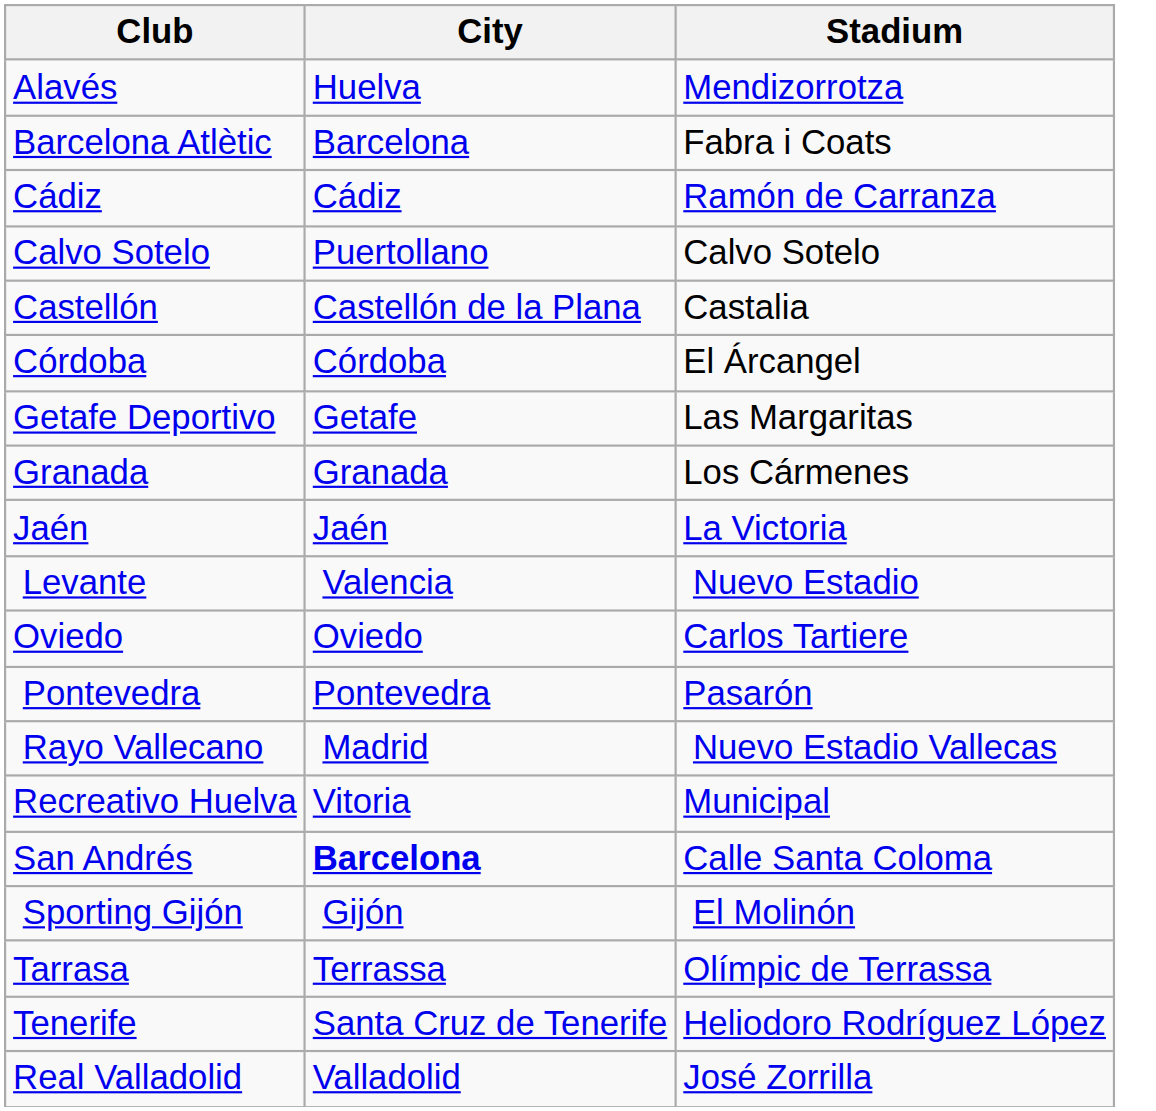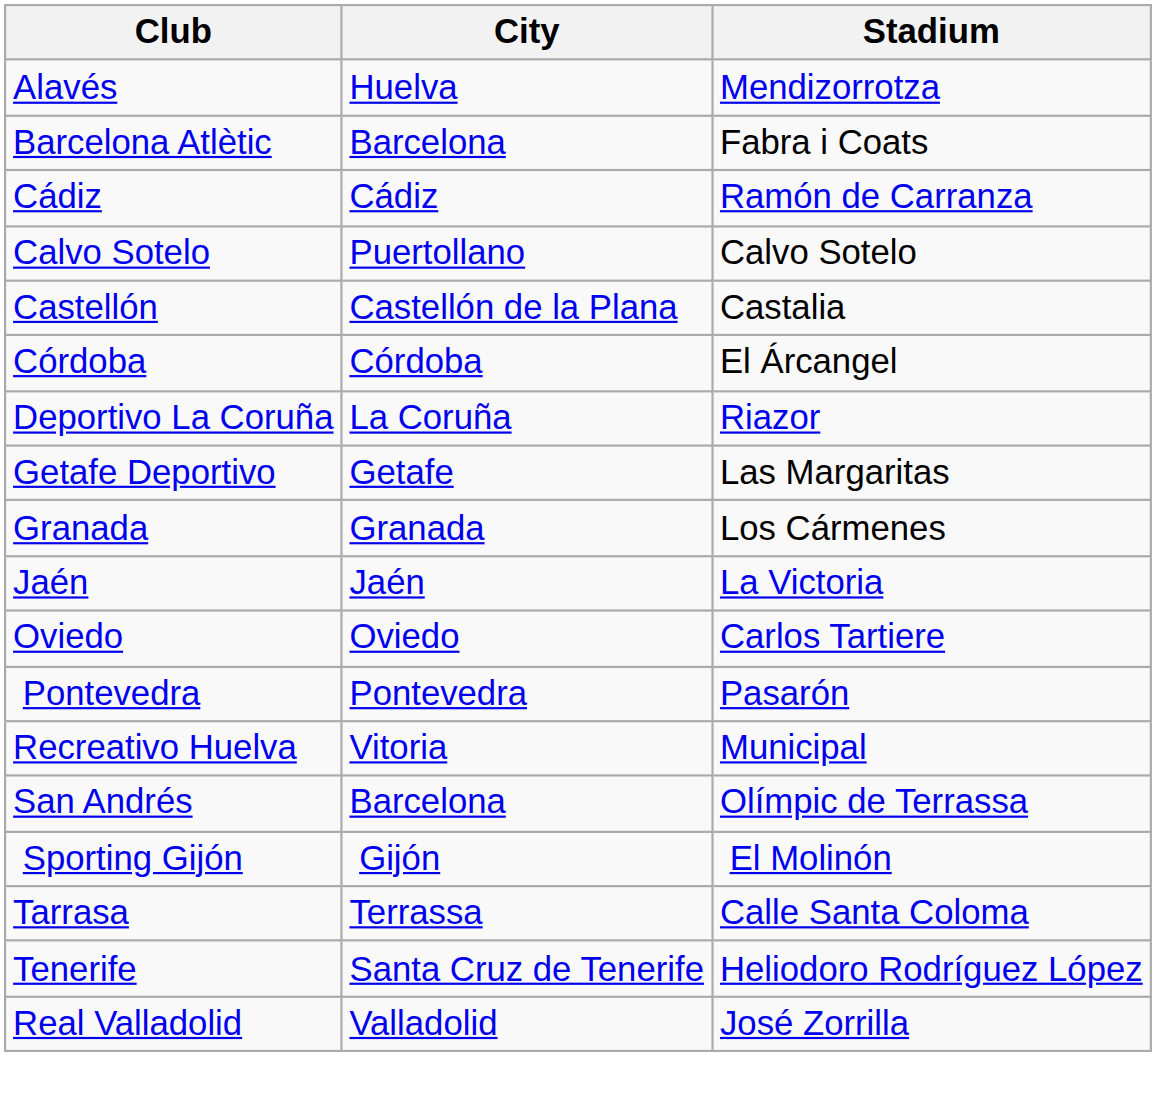 <table class="wikitable sortable" style="text-align: left;">
 <tr>
 <th>Club</th>
 <th>City</th>
 <th>Stadium</th>
 </tr>
 <tr>
 <td><a href='#'>Alavés</a></td>
 <td><a href='#'>Huelva</a></td>
 <td><a href='#'>Mendizorrotza</a></td>
 </tr>
 <tr>
 <td><a href='#'>Barcelona Atlètic</a></td>
 <td><a href='#'>Barcelona</a></td>
 <td>Fabra i Coats</td>
 </tr>
 <tr>
 <td><a href='#'>Cádiz</a></td>
 <td><a href='#'>Cádiz</a></td>
 <td><a href='#'>Ramón de Carranza</a></td>
 </tr>
 <tr>
 <td><a href='#'>Calvo Sotelo</a></td>
 <td><a href='#'>Puertollano</a></td>
 <td>Calvo Sotelo</td>
 </tr>
 <tr>
 <td><a href='#'>Castellón</a></td>
 <td><a href='#'>Castellón de la Plana</a></td>
 <td>Castalia</td>
 </tr>
 <tr>
 <td><a href='#'>Córdoba</a></td>
 <td><a href='#'>Córdoba</a></td>
 <td>El Árcangel</td>
 </tr>
 <tr>
+<td><a href='#'>Deportivo La Coruña</a></td>
+<td><a href='#'>La Coruña</a></td>
+<td><a href='#'>Riazor</a></td>
+</tr>
+<tr>
 <td><a href='#'>Getafe Deportivo</a></td>
 <td><a href='#'>Getafe</a></td>
 <td>Las Margaritas</td>
 </tr>
 <tr>
 <td><a href='#'>Granada</a></td>
 <td><a href='#'>Granada</a></td>
 <td>Los Cármenes</td>
 </tr>
 <tr>
 <td><a href='#'>Jaén</a></td>
 <td><a href='#'>Jaén</a></td>
 <td><a href='#'>La Victoria</a></td>
 </tr>
 <tr>
-<td> <a href='#'>Levante</a></td>
-<td> <a href='#'>Valencia</a></td>
-<td> <a href='#'>Nuevo Estadio</a></td>
-</tr>
-<tr>
 <td><a href='#'>Oviedo</a></td>
 <td><a href='#'>Oviedo</a></td>
 <td><a href='#'>Carlos Tartiere</a></td>
 </tr>
 <tr>
 <td> <a href='#'>Pontevedra</a></td>
 <td><a href='#'>Pontevedra</a></td>
 <td><a href='#'>Pasarón</a></td>
 </tr>
 <tr>
-<td> <a href='#'>Rayo Vallecano</a></td>
-<td> <a href='#'>Madrid</a></td>
-<td> <a href='#'>Nuevo Estadio Vallecas</a></td>
-</tr>
-<tr>
 <td><a href='#'>Recreativo Huelva</a></td>
 <td><a href='#'>Vitoria</a></td>
 <td><a href='#'>Municipal</a></td>
 </tr>
 <tr>
 <td><a href='#'>San Andrés</a></td>
-<td><strong><a href='#'>Barcelona</a></strong></td>
-<td><a href='#'>Calle Santa Coloma</a></td>
+<td><a href='#'>Barcelona</a></td>
+<td><a href='#'>Olímpic de Terrassa</a></td>
 </tr>
 <tr>
 <td> <a href='#'>Sporting Gijón</a></td>
 <td> <a href='#'>Gijón</a></td>
 <td> <a href='#'>El Molinón</a></td>
 </tr>
 <tr>
 <td><a href='#'>Tarrasa</a></td>
 <td><a href='#'>Terrassa</a></td>
-<td><a href='#'>Olímpic de Terrassa</a></td>
+<td><a href='#'>Calle Santa Coloma</a></td>
 </tr>
 <tr>
 <td><a href='#'>Tenerife</a></td>
 <td><a href='#'>Santa Cruz de Tenerife</a></td>
 <td><a href='#'>Heliodoro Rodríguez López</a></td>
 </tr>
 <tr>
 <td><a href='#'>Real Valladolid</a></td>
 <td><a href='#'>Valladolid</a></td>
 <td><a href='#'>José Zorrilla</a></td>
 </tr>
 <tr>
 </tr>
 </table>
